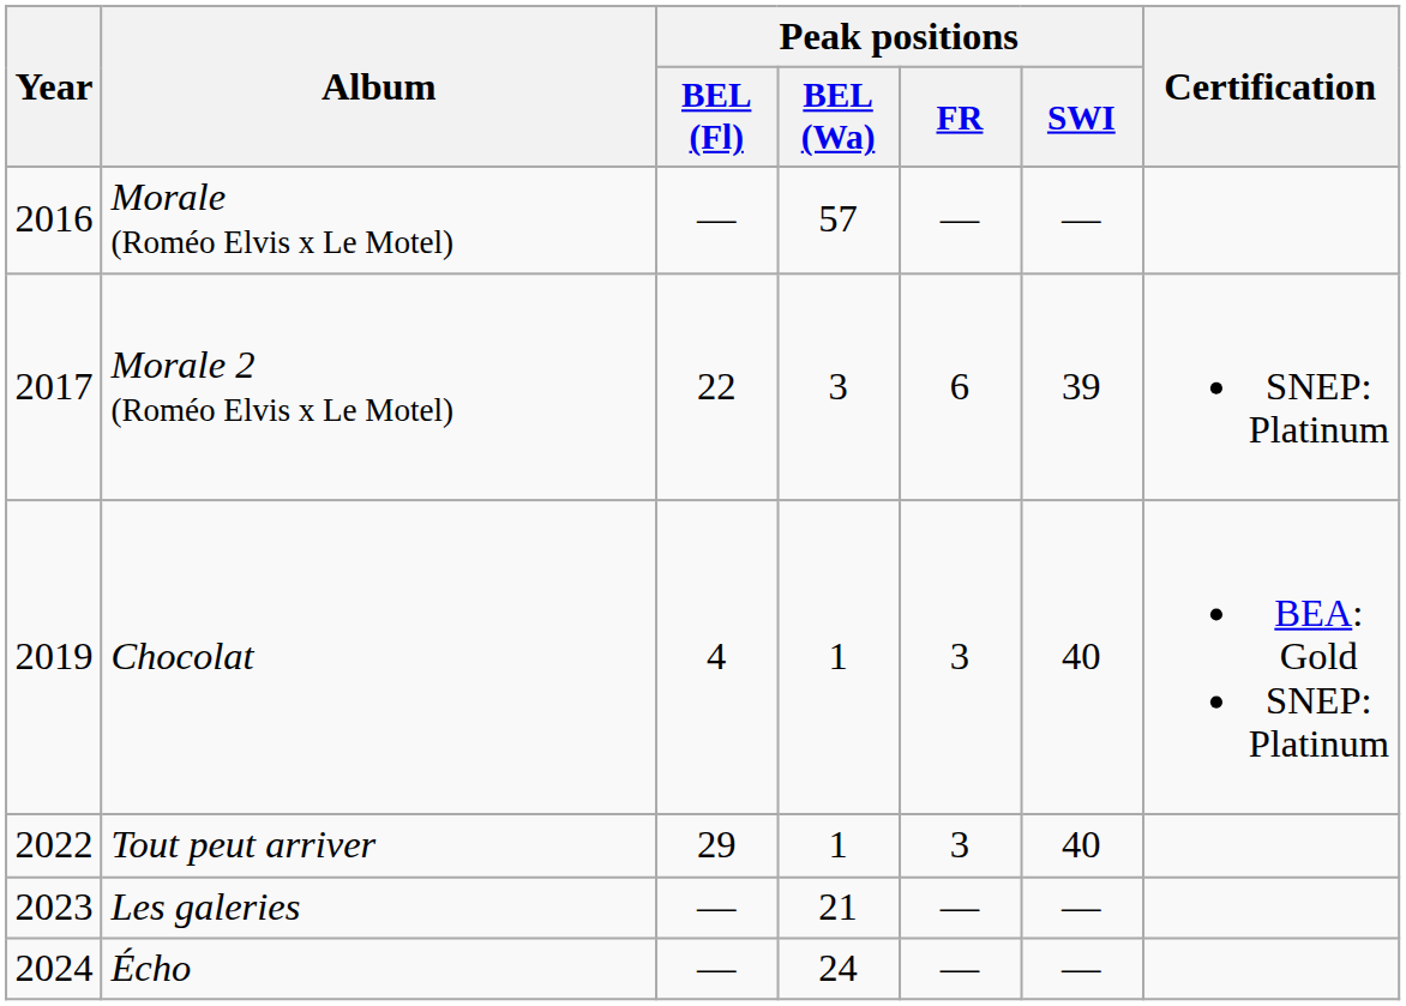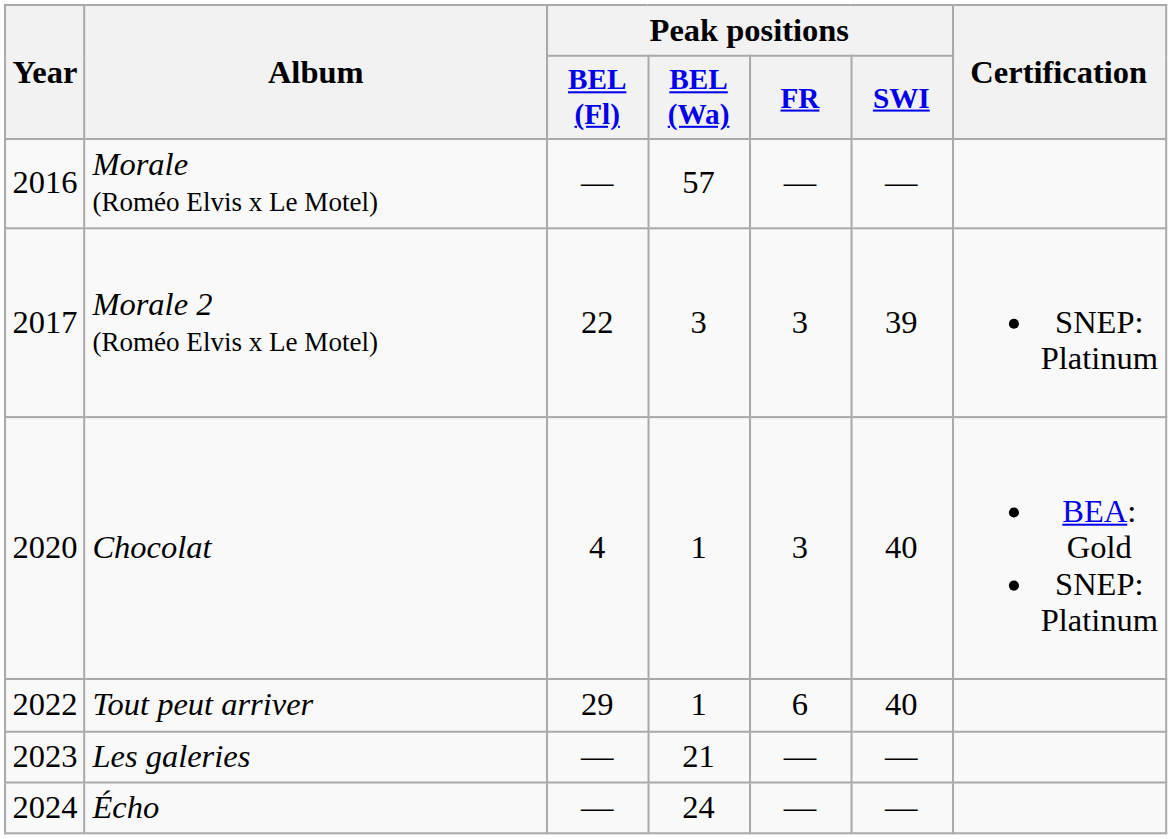 <table class="wikitable">
 <tr>
 <th rowspan="2" style="text-align:center; width:10px;">Year</th>
 <th rowspan="2" style="text-align:center; width:220px;">Album</th>
 <th style="text-align:center; width:20px;" colspan=4>Peak positions</th>
 <th rowspan="2" style="text-align:center; width:70px;">Certification</th>
 </tr>
 <tr>
 <th scope="col" style="width:3em;font-size:90%;"><a href='#'>BEL<br>(Fl)</a><br></th>
 <th scope="col" style="width:3em;font-size:90%;"><a href='#'>BEL<br>(Wa)</a><br></th>
 <th scope="col" style="width:3em;font-size:90%;"><a href='#'>FR</a><br></th>
 <th scope="col" style="width:3em;font-size:90%;"><a href='#'>SWI</a><br></th>
 </tr>
 <tr>
 <td style="text-align:center;">2016</td>
 <td><em>Morale</em><br><small>(Roméo Elvis x Le Motel)</small></td>
 <td style="text-align:center;">—</td>
 <td style="text-align:center;">57</td>
 <td style="text-align:center;">—</td>
 <td style="text-align:center;">—</td>
 <td style="text-align:center;"></td>
 </tr>
 <tr>
 <td style="text-align:center;">2017</td>
 <td><em>Morale 2</em><br><small>(Roméo Elvis x Le Motel)</small></td>
 <td style="text-align:center;">22</td>
 <td style="text-align:center;">3</td>
-<td style="text-align:center;">6</td>
+<td style="text-align:center;">3</td>
 <td style="text-align:center;">39</td>
 <td style="text-align:center;"><br><ul><li>SNEP: Platinum</li></ul></td>
 </tr>
 <tr>
-<td style="text-align:center;">2019</td>
+<td style="text-align:center;">2020</td>
 <td><em>Chocolat</em></td>
 <td style="text-align:center;">4</td>
 <td style="text-align:center;">1</td>
 <td style="text-align:center;">3</td>
 <td style="text-align:center;">40</td>
 <td style="text-align:center;"><br><ul><li><a href='#'>BEA</a>: Gold</li><li>SNEP: Platinum</li></ul></td>
 </tr>
 <tr>
 <td style="text-align:center;">2022</td>
 <td><em>Tout peut arriver</em></td>
 <td style="text-align:center;">29</td>
 <td style="text-align:center;">1</td>
-<td style="text-align:center;">3</td>
+<td style="text-align:center;">6<br></td>
 <td style="text-align:center;">40</td>
 <td style="text-align:center;"></td>
 </tr>
 <tr>
 <td style="text-align:center;">2023</td>
 <td><em>Les galeries</em></td>
 <td style="text-align:center;">—</td>
 <td style="text-align:center;">21</td>
 <td style="text-align:center;">—</td>
 <td style="text-align:center;">—</td>
 <td style="text-align:center;"></td>
 </tr>
 <tr>
 <td style="text-align:center;">2024</td>
 <td><em>Écho</em></td>
 <td style="text-align:center;">—</td>
 <td style="text-align:center;">24</td>
 <td style="text-align:center;">—</td>
 <td style="text-align:center;">—</td>
 <td style="text-align:center;"></td>
 </tr>
 </table>
